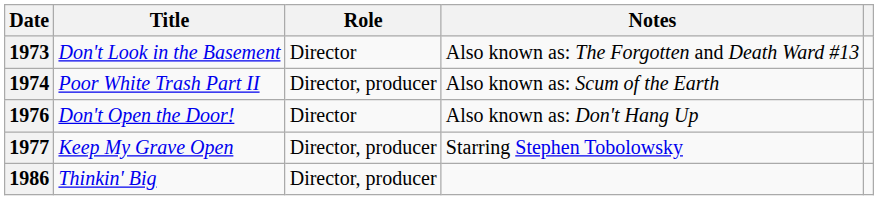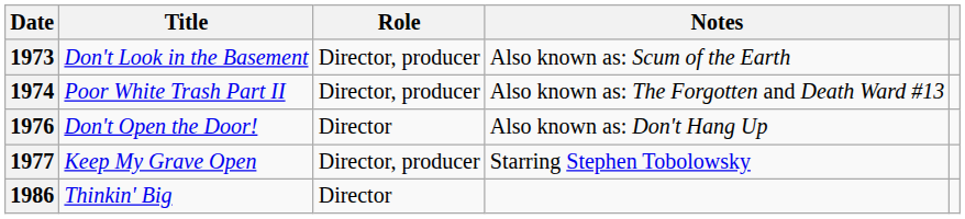 <table class="wikitable sortable plainrowheaders">
 <tr>
 <th>Date</th>
 <th>Title</th>
 <th>Role</th>
 <th class="unsortable">Notes</th>
 <th class="unsortable"></th>
 </tr>
 <tr>
 <th scope="row">1973</th>
 <td><em><a href='#'>Don't Look in the Basement</a></em></td>
-<td>Director</td>
-<td>Also known as: <em>The Forgotten</em> and <em>Death Ward #13</em></td>
+<td>Director, producer</td>
+<td>Also known as: <em>Scum of the Earth</em></td>
 <td style="text-align:center;"></td>
 </tr>
 <tr>
 <th scope="row">1974</th>
 <td><em><a href='#'>Poor White Trash Part II</a></em></td>
 <td>Director, producer</td>
-<td>Also known as: <em>Scum of the Earth</em></td>
+<td>Also known as: <em>The Forgotten</em> and <em>Death Ward #13</em></td>
 <td style="text-align:center;"></td>
 </tr>
 <tr>
 <th scope="row">1976</th>
 <td><em><a href='#'>Don't Open the Door!</a></em></td>
 <td>Director</td>
 <td>Also known as: <em>Don't Hang Up</em></td>
 <td style="text-align:center;"></td>
 </tr>
 <tr>
 <th scope="row">1977</th>
 <td><em><a href='#'>Keep My Grave Open</a></em></td>
 <td>Director, producer</td>
 <td>Starring <a href='#'>Stephen Tobolowsky</a></td>
 <td style="text-align:center;"></td>
 </tr>
 <tr>
 <th scope="row">1986</th>
 <td><em><a href='#'>Thinkin' Big</a></em></td>
-<td>Director, producer</td>
+<td>Director</td>
 <td></td>
 <td style="text-align:center;"></td>
 </tr>
 </table>
